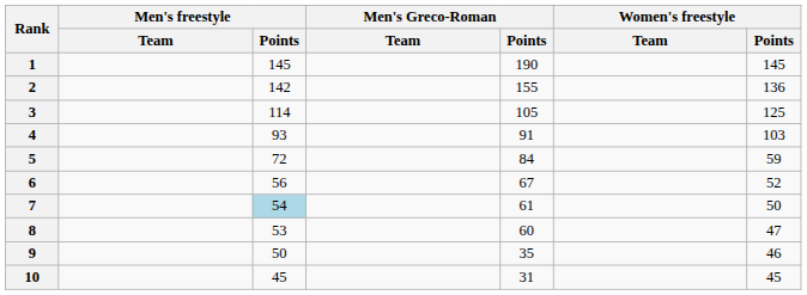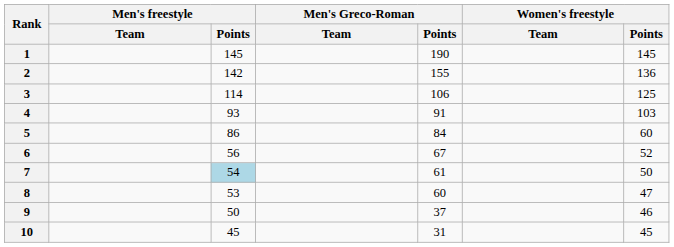 <table class="wikitable" style="text-align:center;">
 <tr>
 <th rowspan="2" width="50">Rank</th>
 <th colspan="2">Men's freestyle</th>
 <th colspan="2">Men's Greco-Roman</th>
 <th colspan="2">Women's freestyle</th>
 </tr>
 <tr>
 <th width="200">Team</th>
 <th width="50">Points</th>
 <th width="200">Team</th>
 <th width="50">Points</th>
 <th width="200">Team</th>
 <th width="50">Points</th>
 </tr>
 <tr>
 <th>1</th>
 <td align="left"></td>
 <td>145</td>
 <td align="left"></td>
 <td>190</td>
 <td align="left"></td>
 <td>145</td>
 </tr>
 <tr>
 <th>2</th>
 <td align="left"></td>
 <td>142</td>
 <td align="left"></td>
 <td>155</td>
 <td align="left"></td>
 <td>136</td>
 </tr>
 <tr>
 <th>3</th>
 <td align="left"></td>
 <td>114</td>
 <td align="left"></td>
-<td>105</td>
+<td>106</td>
 <td align="left"></td>
 <td>125</td>
 </tr>
 <tr>
 <th>4</th>
 <td align="left"></td>
 <td>93</td>
 <td align="left"></td>
 <td>91</td>
 <td align="left"></td>
 <td>103</td>
 </tr>
 <tr>
 <th>5</th>
 <td align="left"></td>
-<td>72</td>
+<td>86</td>
 <td align="left"></td>
 <td>84</td>
 <td align="left"></td>
-<td>59</td>
+<td>60</td>
 </tr>
 <tr>
 <th>6</th>
 <td align="left"></td>
 <td>56</td>
 <td align="left"></td>
 <td>67</td>
 <td align="left"></td>
 <td>52</td>
 </tr>
 <tr>
 <th>7</th>
 <td align="left"></td>
 <td style="background: lightblue;">54</td>
 <td align="left"></td>
 <td>61</td>
 <td align="left"></td>
 <td>50</td>
 </tr>
 <tr>
 <th>8</th>
 <td align="left"></td>
 <td>53</td>
 <td align="left"></td>
 <td>60</td>
 <td align="left"></td>
 <td>47</td>
 </tr>
 <tr>
 <th>9</th>
 <td align="left"></td>
 <td>50</td>
 <td align="left"></td>
-<td>35</td>
+<td>37</td>
 <td align="left"></td>
 <td>46</td>
 </tr>
 <tr>
 <th>10</th>
 <td align="left"></td>
 <td>45</td>
 <td align="left"></td>
 <td>31</td>
 <td align="left"></td>
 <td>45</td>
 </tr>
 </table>
